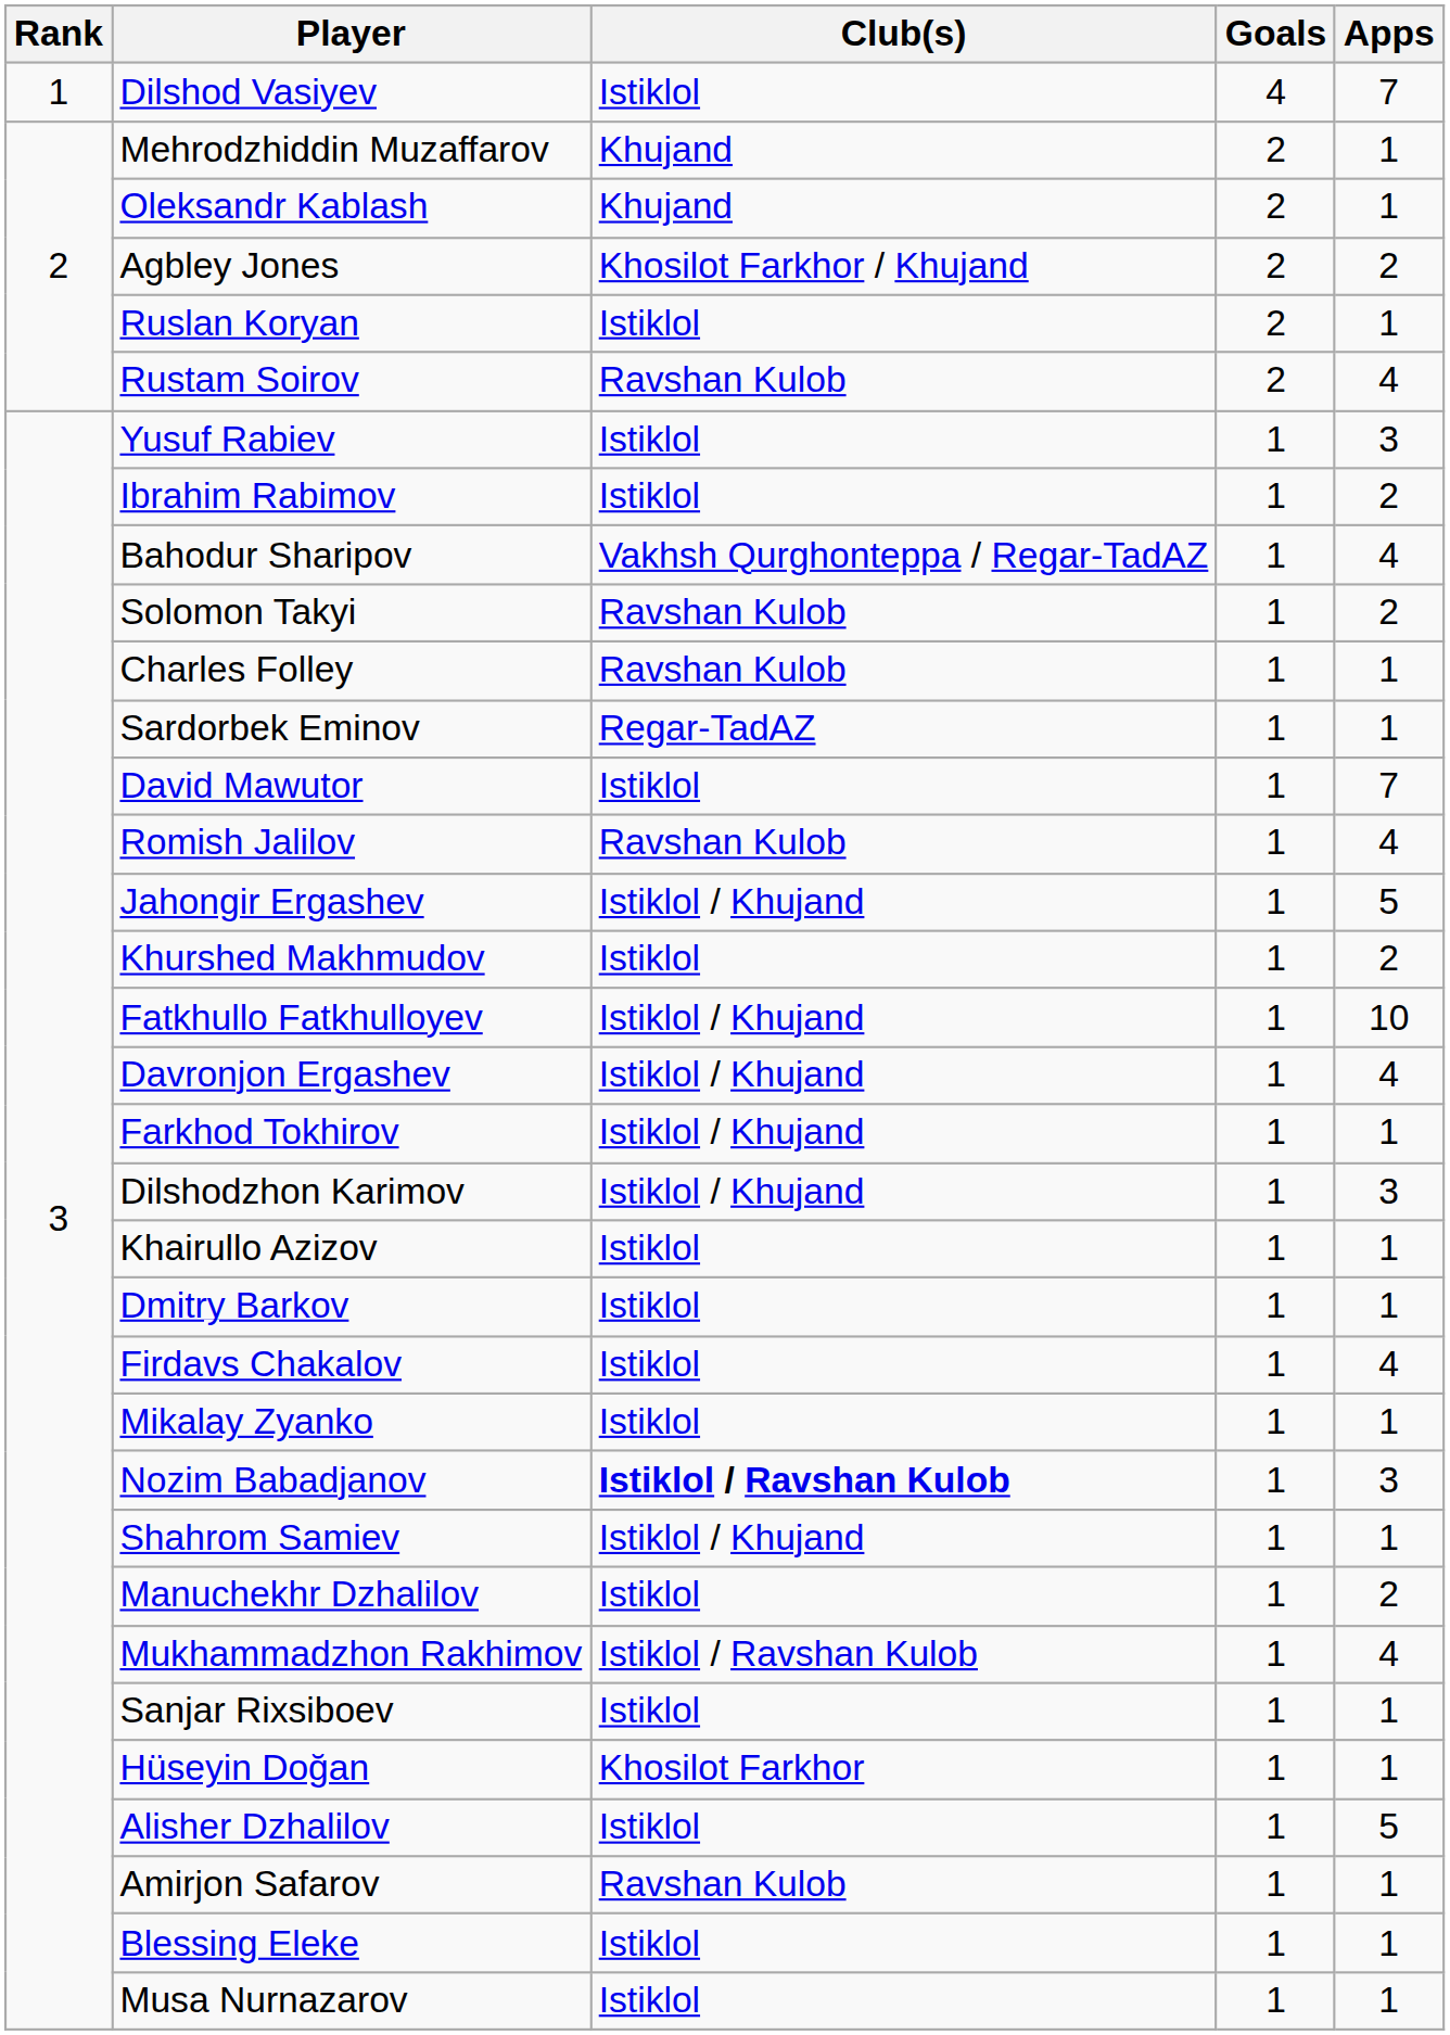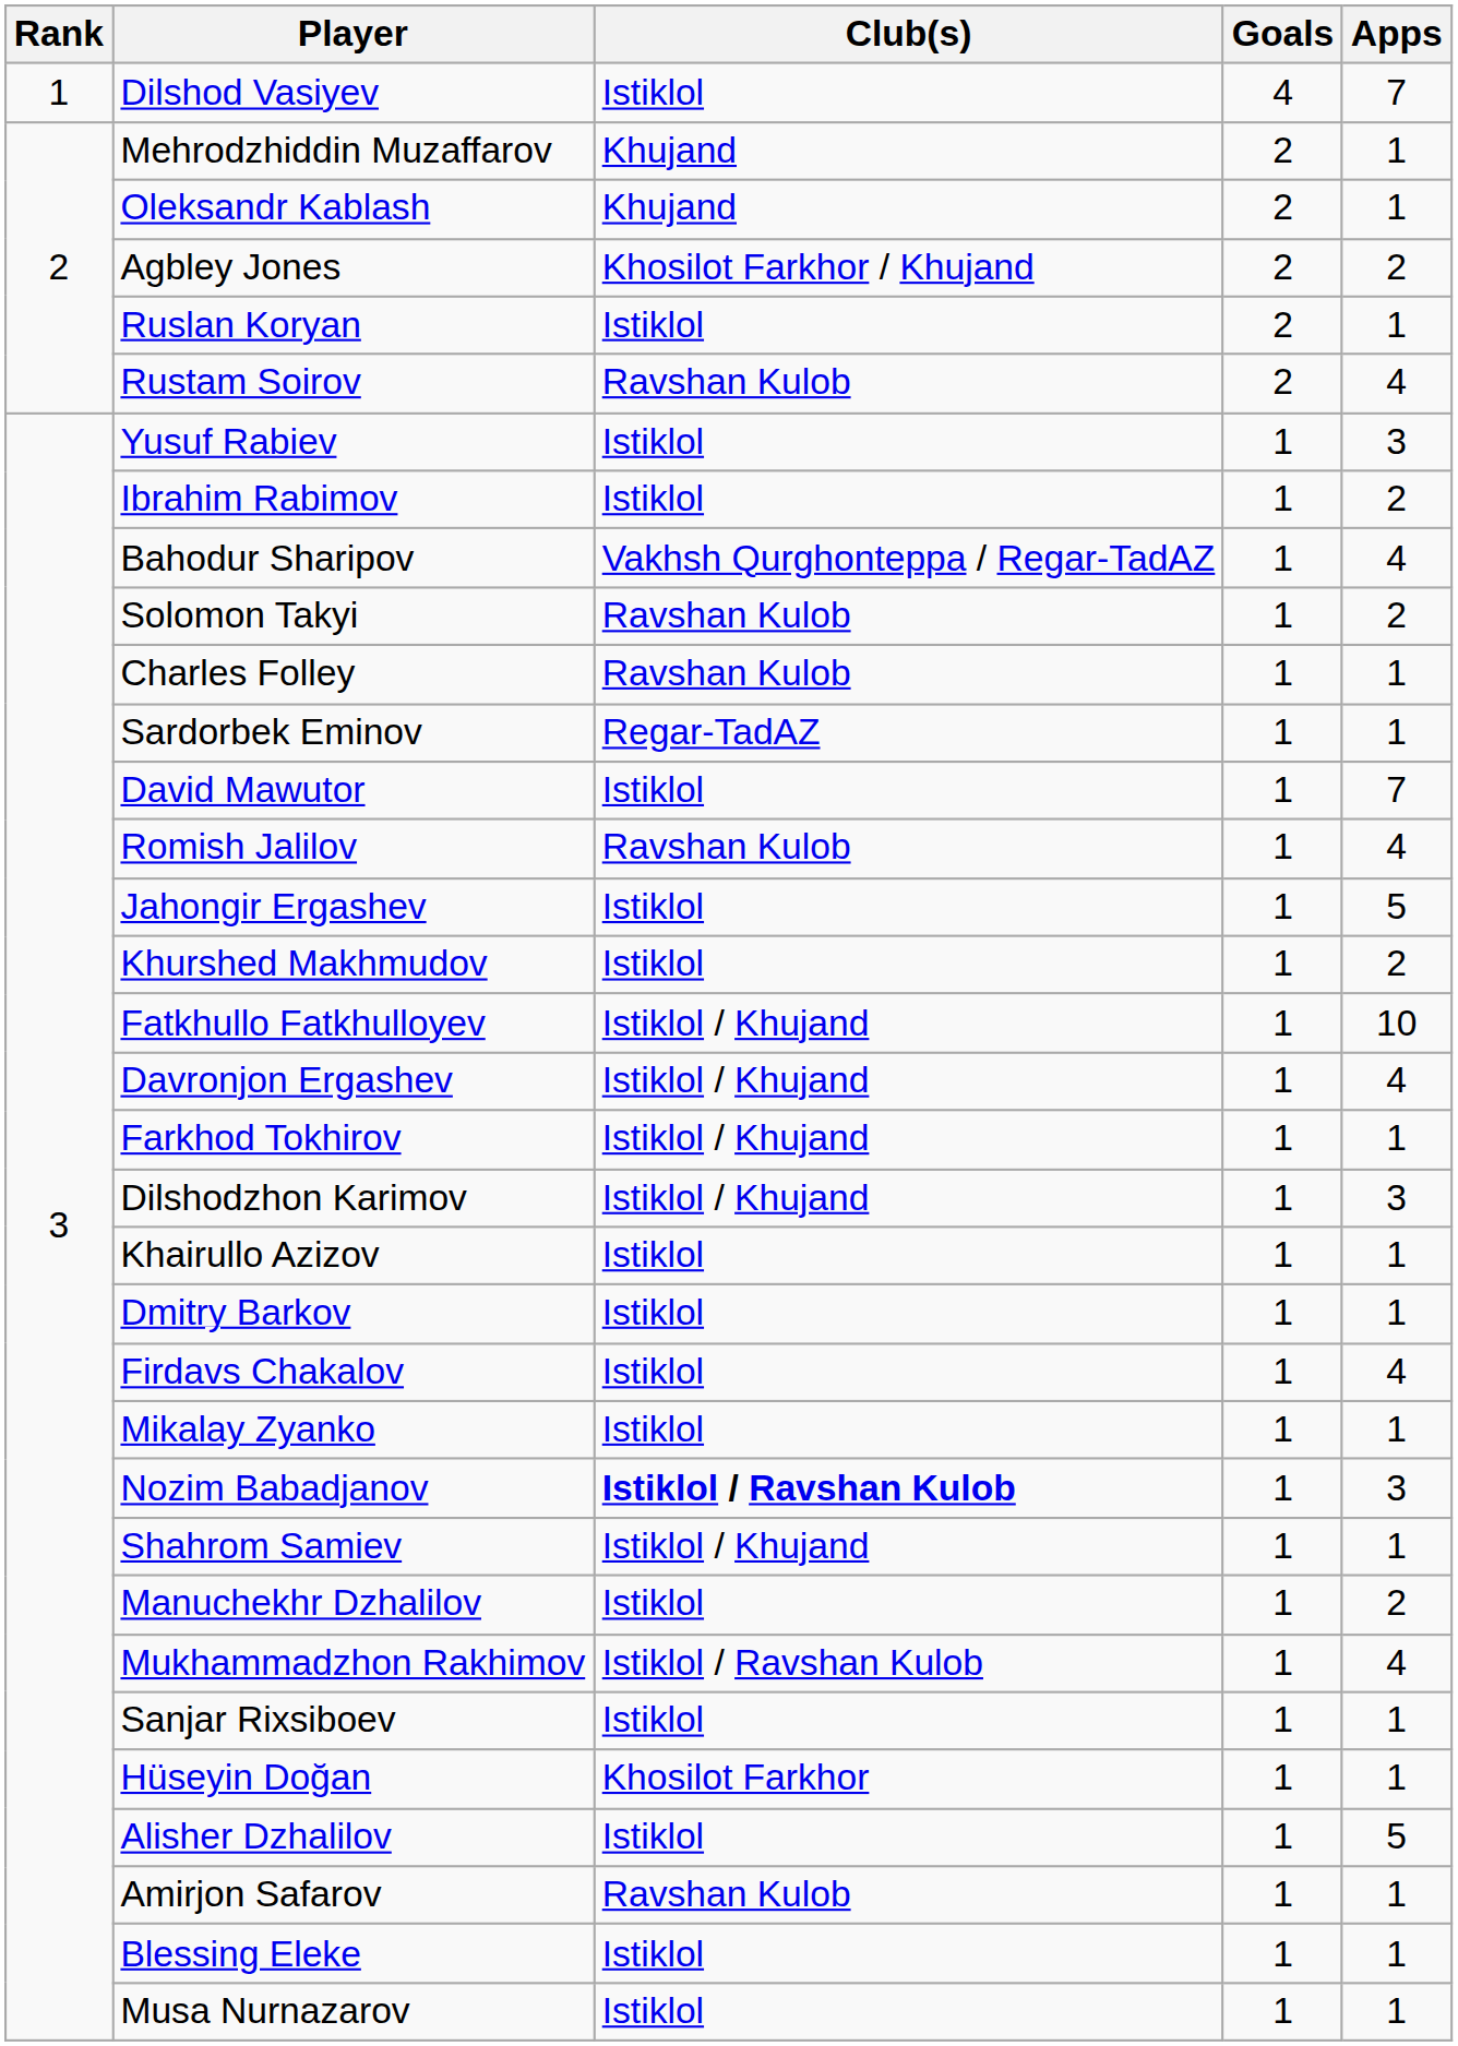 <table class="wikitable sortable" style="text-align:left">
 <tr>
 <th>Rank</th>
 <th>Player</th>
 <th>Club(s)</th>
 <th>Goals</th>
 <th>Apps</th>
 </tr>
 <tr>
 <td align=center>1</td>
 <td> <a href='#'>Dilshod Vasiyev</a></td>
 <td><a href='#'>Istiklol</a></td>
 <td align=center>4</td>
 <td align=center>7</td>
 </tr>
 <tr>
 <td rowspan="5" align=center>2</td>
 <td> Mehrodzhiddin Muzaffarov</td>
 <td><a href='#'>Khujand</a></td>
 <td align=center>2</td>
 <td align=center>1</td>
 </tr>
 <tr>
 <td> <a href='#'>Oleksandr Kablash</a></td>
 <td><a href='#'>Khujand</a></td>
 <td align=center>2</td>
 <td align=center>1</td>
 </tr>
 <tr>
 <td> Agbley Jones</td>
 <td><a href='#'>Khosilot Farkhor</a> / <a href='#'>Khujand</a></td>
 <td align=center>2</td>
 <td align=center>2</td>
 </tr>
 <tr>
 <td> <a href='#'>Ruslan Koryan</a></td>
 <td><a href='#'>Istiklol</a></td>
 <td align=center>2</td>
 <td align=center>1</td>
 </tr>
 <tr>
 <td> <a href='#'>Rustam Soirov</a></td>
 <td><a href='#'>Ravshan Kulob</a></td>
 <td align=center>2</td>
 <td align=center>4</td>
 </tr>
 <tr>
 <td rowspan="28" align=center>3</td>
 <td> <a href='#'>Yusuf Rabiev</a></td>
 <td><a href='#'>Istiklol</a></td>
 <td align=center>1</td>
 <td align=center>3</td>
 </tr>
 <tr>
 <td> <a href='#'>Ibrahim Rabimov</a></td>
 <td><a href='#'>Istiklol</a></td>
 <td align=center>1</td>
 <td align=center>2</td>
 </tr>
 <tr>
 <td> Bahodur Sharipov</td>
 <td><a href='#'>Vakhsh Qurghonteppa</a> / <a href='#'>Regar-TadAZ</a></td>
 <td align=center>1</td>
 <td align=center>4</td>
 </tr>
 <tr>
 <td> Solomon Takyi</td>
 <td><a href='#'>Ravshan Kulob</a></td>
 <td align=center>1</td>
 <td align=center>2</td>
 </tr>
 <tr>
 <td> Charles Folley</td>
 <td><a href='#'>Ravshan Kulob</a></td>
 <td align=center>1</td>
 <td align=center>1</td>
 </tr>
 <tr>
 <td> Sardorbek Eminov</td>
 <td><a href='#'>Regar-TadAZ</a></td>
 <td align=center>1</td>
 <td align=center>1</td>
 </tr>
 <tr>
 <td> <a href='#'>David Mawutor</a></td>
 <td><a href='#'>Istiklol</a></td>
 <td align=center>1</td>
 <td align=center>7</td>
 </tr>
 <tr>
 <td> <a href='#'>Romish Jalilov</a></td>
 <td><a href='#'>Ravshan Kulob</a></td>
 <td align=center>1</td>
 <td align=center>4</td>
 </tr>
 <tr>
 <td> <a href='#'>Jahongir Ergashev</a></td>
-<td><a href='#'>Istiklol</a> / <a href='#'>Khujand</a></td>
+<td><a href='#'>Istiklol</a></td>
 <td align=center>1</td>
 <td align=center>5</td>
 </tr>
 <tr>
 <td> <a href='#'>Khurshed Makhmudov</a></td>
 <td><a href='#'>Istiklol</a></td>
 <td align=center>1</td>
 <td align=center>2</td>
 </tr>
 <tr>
 <td> <a href='#'>Fatkhullo Fatkhulloyev</a></td>
 <td><a href='#'>Istiklol</a> / <a href='#'>Khujand</a></td>
 <td align=center>1</td>
 <td align=center>10</td>
 </tr>
 <tr>
 <td> <a href='#'>Davronjon Ergashev</a></td>
 <td><a href='#'>Istiklol</a> / <a href='#'>Khujand</a></td>
 <td align=center>1</td>
 <td align=center>4</td>
 </tr>
 <tr>
 <td> <a href='#'>Farkhod Tokhirov</a></td>
 <td><a href='#'>Istiklol</a> / <a href='#'>Khujand</a></td>
 <td align=center>1</td>
 <td align=center>1</td>
 </tr>
 <tr>
 <td> Dilshodzhon Karimov</td>
 <td><a href='#'>Istiklol</a> / <a href='#'>Khujand</a></td>
 <td align=center>1</td>
 <td align=center>3</td>
 </tr>
 <tr>
 <td> Khairullo Azizov</td>
 <td><a href='#'>Istiklol</a></td>
 <td align=center>1</td>
 <td align=center>1</td>
 </tr>
 <tr>
 <td> <a href='#'>Dmitry Barkov</a></td>
 <td><a href='#'>Istiklol</a></td>
 <td align=center>1</td>
 <td align=center>1</td>
 </tr>
 <tr>
 <td> <a href='#'>Firdavs Chakalov</a></td>
 <td><a href='#'>Istiklol</a></td>
 <td align=center>1</td>
 <td align=center>4</td>
 </tr>
 <tr>
 <td> <a href='#'>Mikalay Zyanko</a></td>
 <td><a href='#'>Istiklol</a></td>
 <td align=center>1</td>
 <td align=center>1</td>
 </tr>
 <tr>
 <td> <a href='#'>Nozim Babadjanov</a></td>
 <td><strong><a href='#'>Istiklol</a> / <a href='#'>Ravshan Kulob</a></strong></td>
 <td align=center>1</td>
 <td align=center>3</td>
 </tr>
 <tr>
 <td> <a href='#'>Shahrom Samiev</a></td>
 <td><a href='#'>Istiklol</a> / <a href='#'>Khujand</a></td>
 <td align=center>1</td>
 <td align=center>1</td>
 </tr>
 <tr>
 <td> <a href='#'>Manuchekhr Dzhalilov</a></td>
 <td><a href='#'>Istiklol</a></td>
 <td align=center>1</td>
 <td align=center>2</td>
 </tr>
 <tr>
 <td> <a href='#'>Mukhammadzhon Rakhimov</a></td>
 <td><a href='#'>Istiklol</a> / <a href='#'>Ravshan Kulob</a></td>
 <td align=center>1</td>
 <td align=center>4</td>
 </tr>
 <tr>
 <td> Sanjar Rixsiboev</td>
 <td><a href='#'>Istiklol</a></td>
 <td align=center>1</td>
 <td align=center>1</td>
 </tr>
 <tr>
 <td> <a href='#'>Hüseyin Doğan</a></td>
 <td><a href='#'>Khosilot Farkhor</a></td>
 <td align=center>1</td>
 <td align=center>1</td>
 </tr>
 <tr>
 <td> <a href='#'>Alisher Dzhalilov</a></td>
 <td><a href='#'>Istiklol</a></td>
 <td align=center>1</td>
 <td align=center>5</td>
 </tr>
 <tr>
 <td> Amirjon Safarov</td>
 <td><a href='#'>Ravshan Kulob</a></td>
 <td align=center>1</td>
 <td align=center>1</td>
 </tr>
 <tr>
 <td> <a href='#'>Blessing Eleke</a></td>
 <td><a href='#'>Istiklol</a></td>
 <td align=center>1</td>
 <td align=center>1</td>
 </tr>
 <tr>
 <td> Musa Nurnazarov</td>
 <td><a href='#'>Istiklol</a></td>
 <td align=center>1</td>
 <td align=center>1</td>
 </tr>
 </table>
